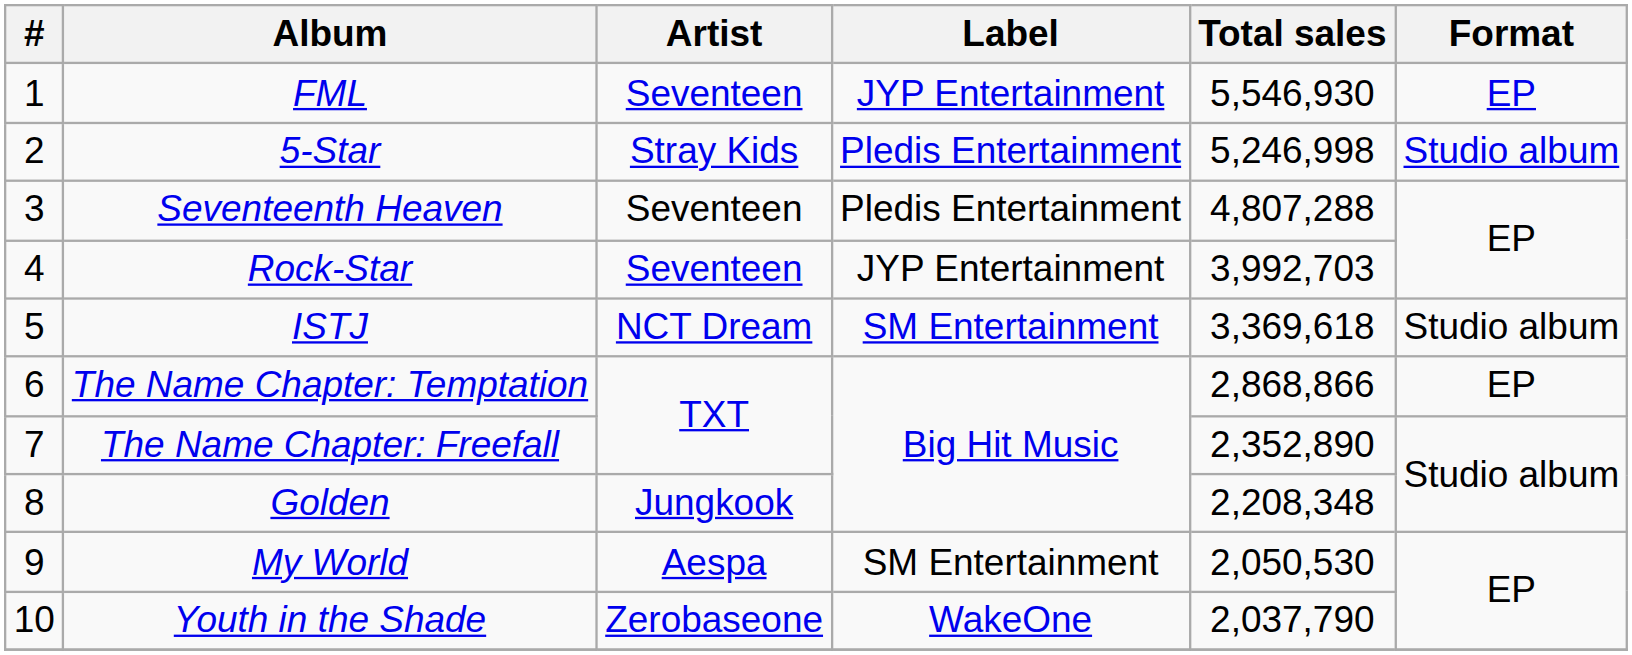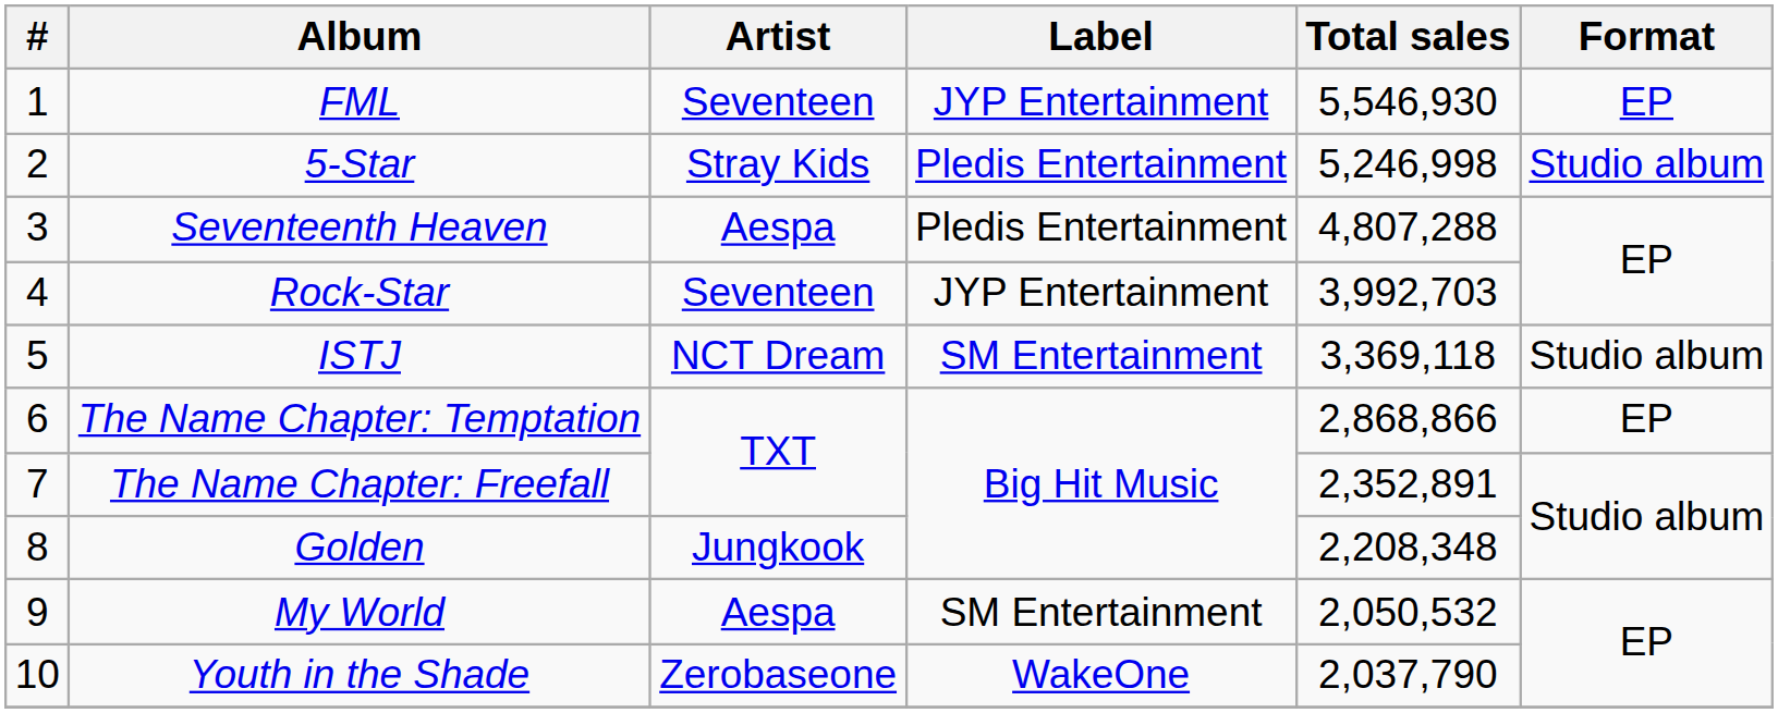 <table class="wikitable" style="text-align: center">
 <tr>
 <th>#</th>
 <th>Album</th>
 <th>Artist</th>
 <th>Label</th>
 <th>Total sales</th>
 <th>Format</th>
 </tr>
 <tr>
 <td>1</td>
 <td><em><a href='#'>FML</a></em></td>
 <td><a href='#'>Seventeen</a></td>
 <td><a href='#'>JYP Entertainment</a></td>
 <td>5,546,930</td>
 <td><a href='#'>EP</a></td>
 </tr>
 <tr>
 <td>2</td>
 <td><em><a href='#'>5-Star</a></em></td>
 <td><a href='#'>Stray Kids</a></td>
 <td><a href='#'>Pledis Entertainment</a></td>
 <td>5,246,998</td>
 <td><a href='#'>Studio album</a></td>
 </tr>
 <tr>
 <td>3</td>
 <td><em><a href='#'>Seventeenth Heaven</a></em></td>
-<td>Seventeen</td>
+<td><a href='#'>Aespa</a></td>
 <td>Pledis Entertainment</td>
 <td>4,807,288</td>
 <td rowspan="2">EP</td>
 </tr>
 <tr>
 <td>4</td>
 <td><em><a href='#'>Rock-Star</a></em></td>
 <td><a href='#'>Seventeen</a></td>
 <td>JYP Entertainment</td>
 <td>3,992,703</td>
 </tr>
 <tr>
 <td>5</td>
 <td><em><a href='#'>ISTJ</a></em></td>
 <td><a href='#'>NCT Dream</a></td>
 <td><a href='#'>SM Entertainment</a></td>
-<td>3,369,618</td>
+<td>3,369,118</td>
 <td>Studio album</td>
 </tr>
 <tr>
 <td>6</td>
 <td><em><a href='#'>The Name Chapter: Temptation</a></em></td>
 <td rowspan="2"><a href='#'>TXT</a></td>
 <td rowspan="3"><a href='#'>Big Hit Music</a></td>
 <td>2,868,866</td>
 <td>EP</td>
 </tr>
 <tr>
 <td>7</td>
 <td><em><a href='#'>The Name Chapter: Freefall</a></em></td>
-<td>2,352,890</td>
+<td>2,352,891</td>
 <td rowspan="2">Studio album</td>
 </tr>
 <tr>
 <td>8</td>
 <td><em><a href='#'>Golden</a></em></td>
 <td><a href='#'>Jungkook</a></td>
 <td>2,208,348</td>
 </tr>
 <tr>
 <td>9</td>
 <td><em><a href='#'>My World</a></em></td>
 <td><a href='#'>Aespa</a></td>
 <td>SM Entertainment</td>
-<td>2,050,530</td>
+<td>2,050,532</td>
 <td rowspan="2">EP</td>
 </tr>
 <tr>
 <td>10</td>
 <td><em><a href='#'>Youth in the Shade</a></em></td>
 <td><a href='#'>Zerobaseone</a></td>
 <td><a href='#'>WakeOne</a></td>
 <td>2,037,790</td>
 </tr>
 <tr>
 </tr>
 </table>
